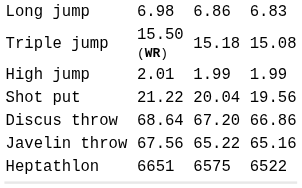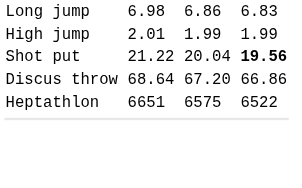 <table>
 <tr>
 <td>Long jump<br></td>
 <td></td>
 <td>6.98</td>
 <td></td>
 <td>6.86</td>
 <td></td>
 <td>6.83</td>
-</tr>
-<tr>
-<td>Triple jump<br></td>
-<td></td>
-<td>15.50<br><small>(<strong>WR</strong>)</small></td>
-<td></td>
-<td>15.18</td>
-<td></td>
-<td>15.08</td>
 </tr>
 <tr>
 <td>High jump<br></td>
 <td></td>
 <td>2.01</td>
 <td></td>
 <td>1.99</td>
 <td></td>
 <td>1.99</td>
 </tr>
 <tr>
 <td>Shot put<br></td>
 <td></td>
 <td>21.22</td>
 <td></td>
 <td>20.04</td>
 <td></td>
-<td>19.56</td>
+<td><strong>19.56</strong></td>
 </tr>
 <tr>
 <td>Discus throw<br></td>
 <td></td>
 <td>68.64</td>
 <td></td>
 <td>67.20</td>
 <td></td>
 <td>66.86</td>
-</tr>
-<tr>
-<td>Javelin throw<br></td>
-<td></td>
-<td>67.56</td>
-<td></td>
-<td>65.22</td>
-<td></td>
-<td>65.16</td>
 </tr>
 <tr>
 <td>Heptathlon<br></td>
 <td></td>
 <td>6651</td>
 <td></td>
 <td>6575</td>
 <td></td>
 <td>6522</td>
 </tr>
 <tr>
 </tr>
 <tr bgcolor= e8e8e8>
 <td colspan=7></td>
 </tr>
 </table>
